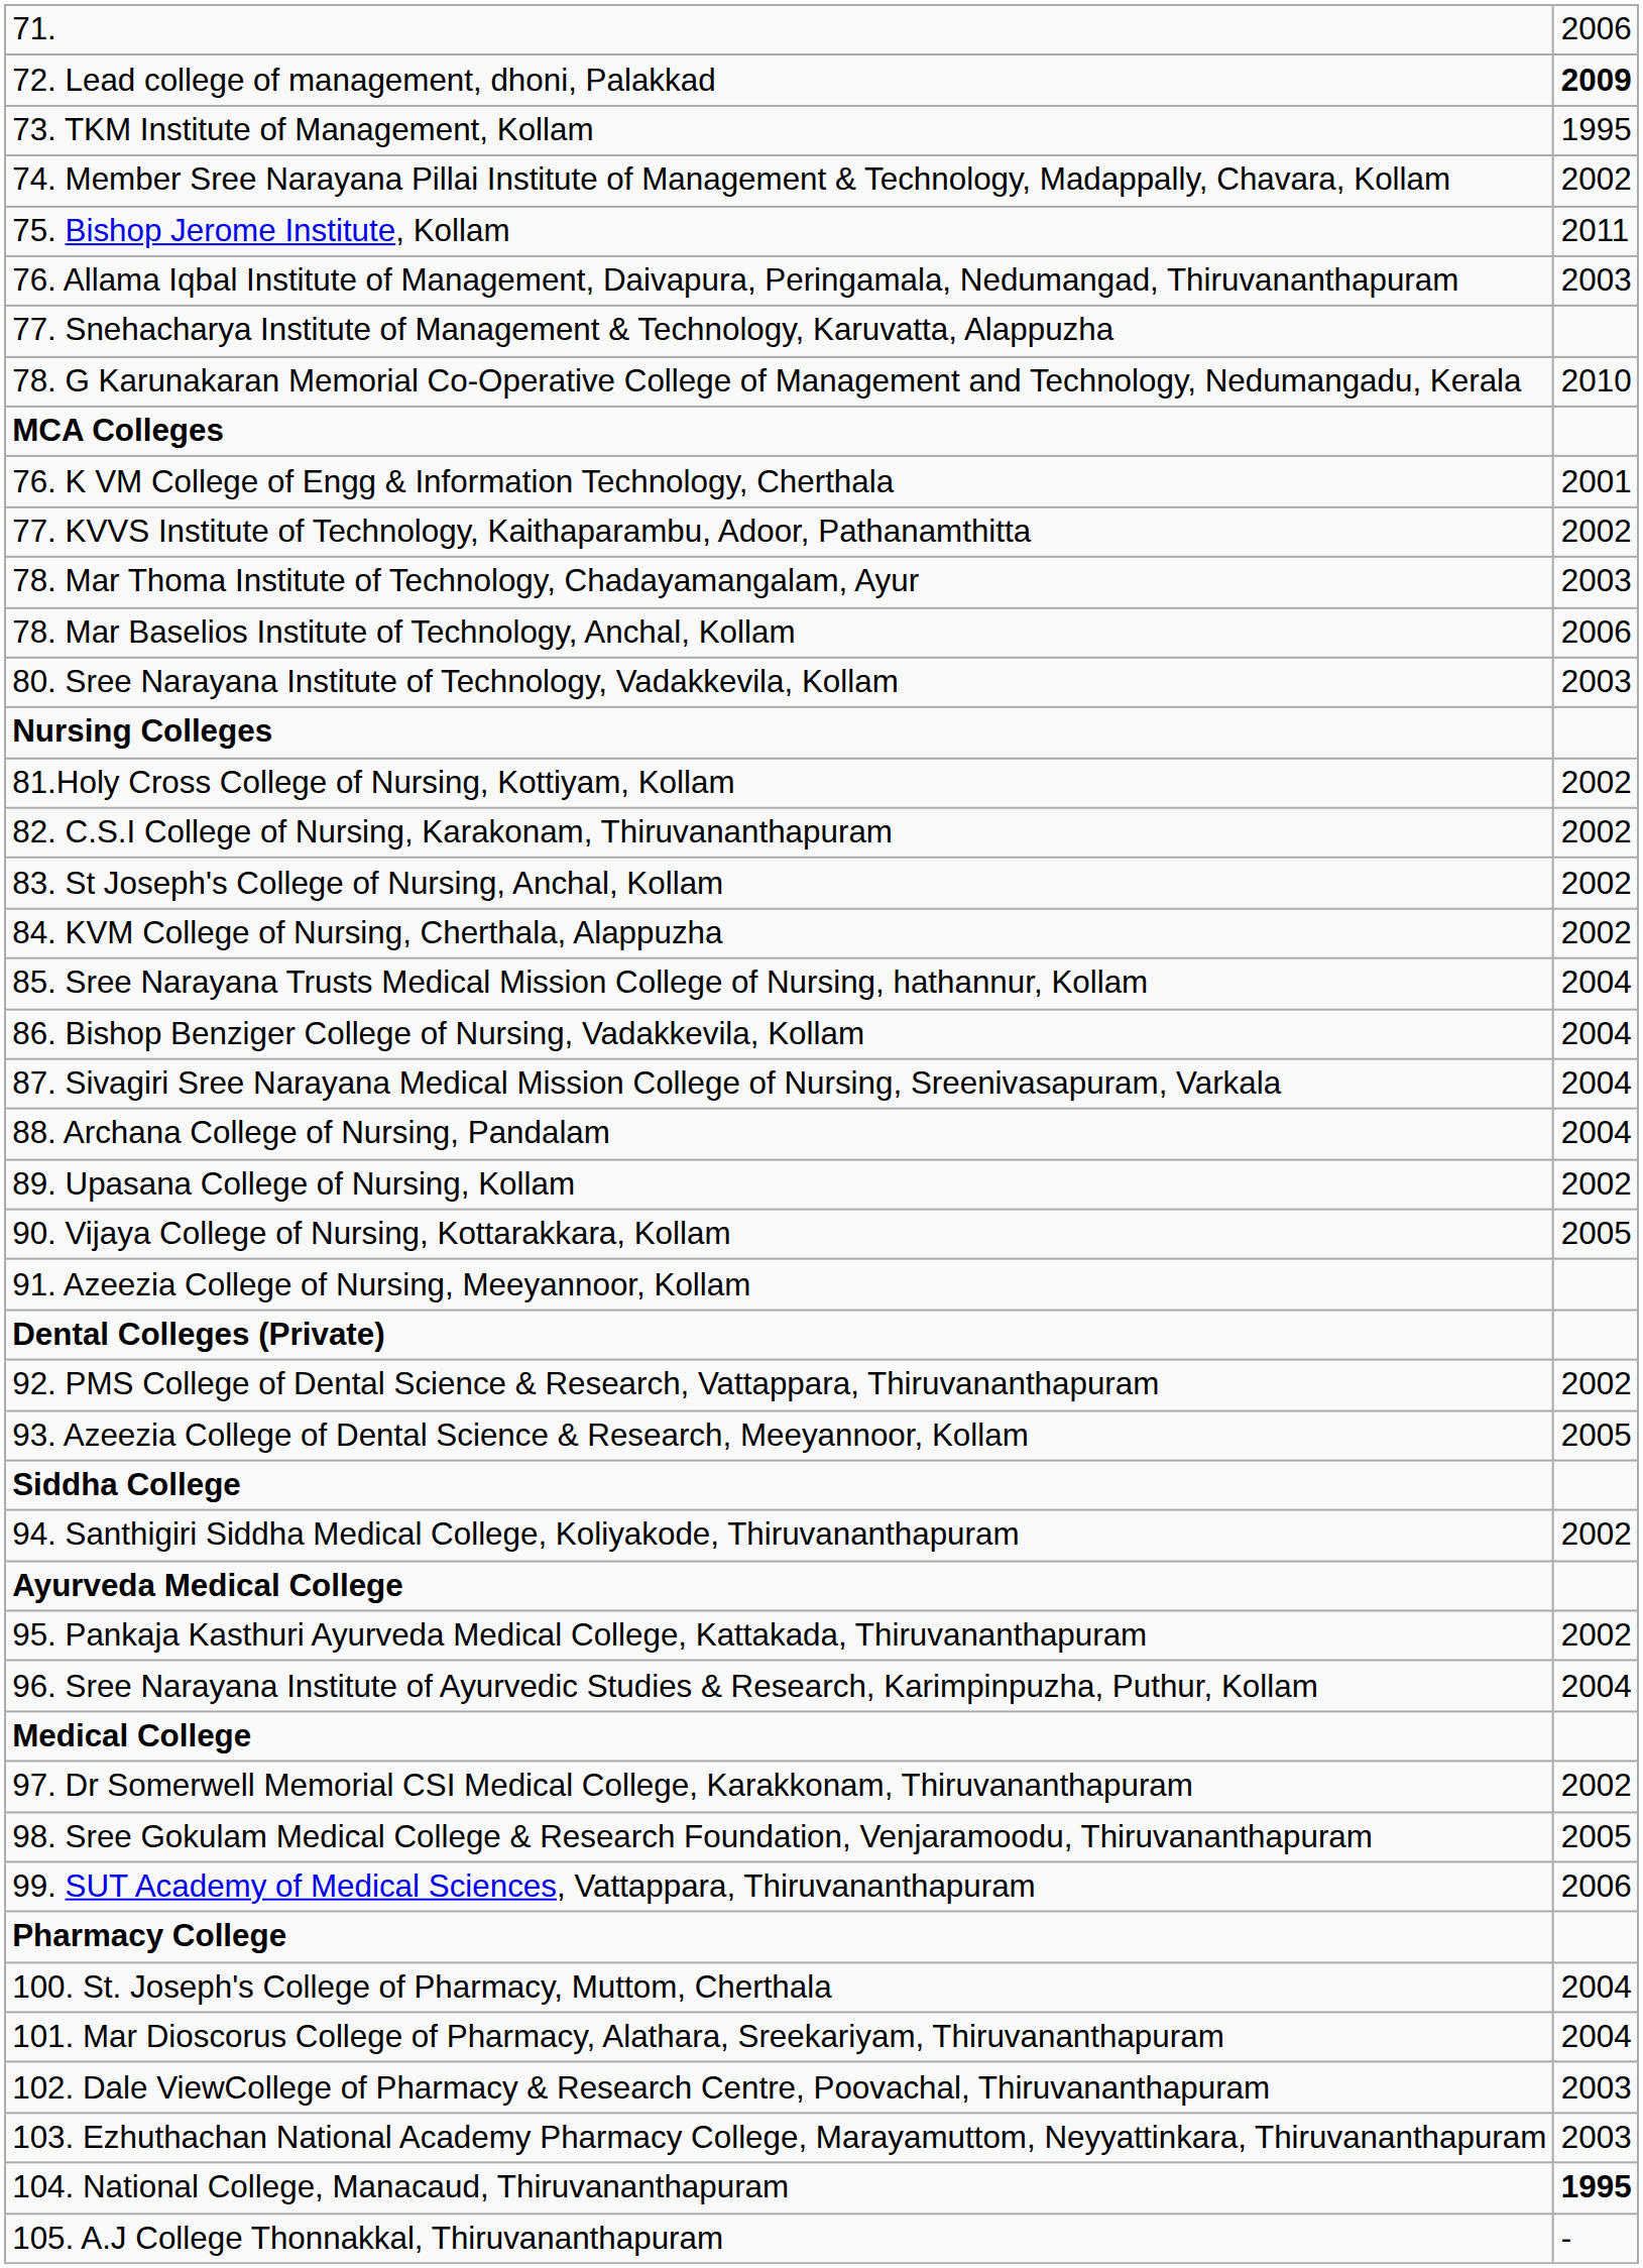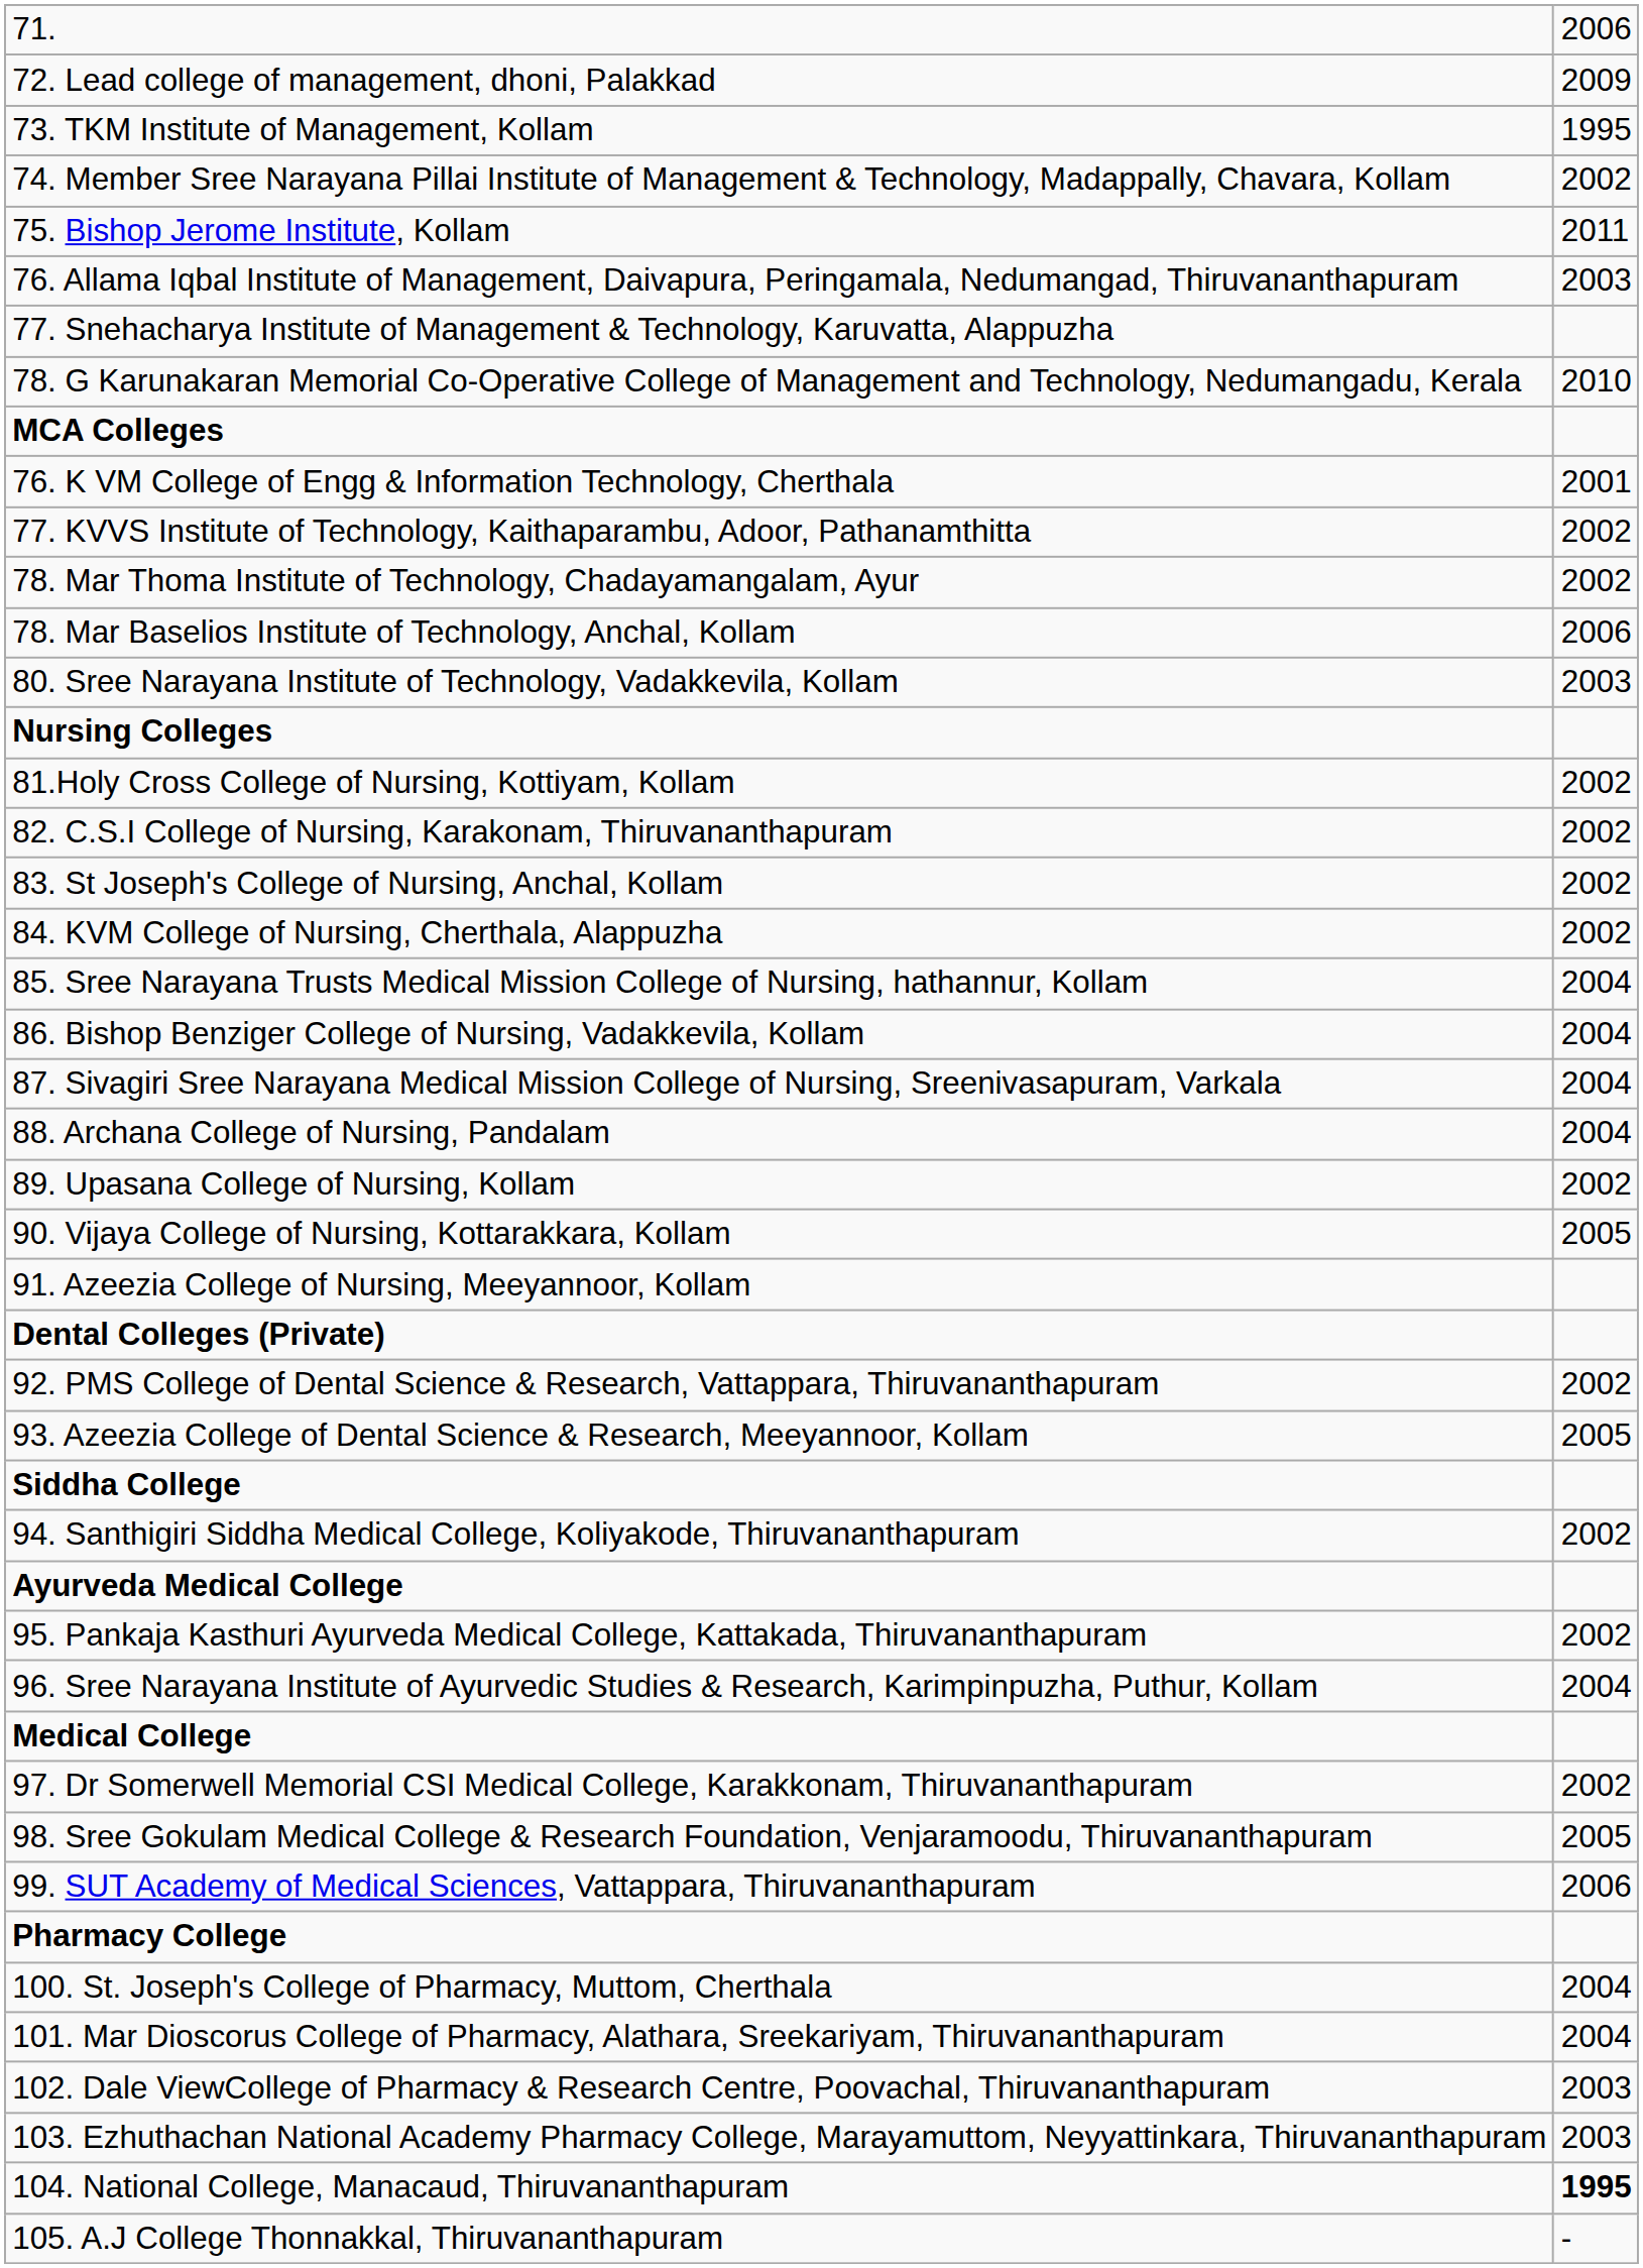 <table class="wikitable sortable">
 <tr>
 <td>71. </td>
 <td>2006</td>
 </tr>
 <tr>
 <td>72. Lead college of management, dhoni, Palakkad</td>
-<td><strong>2009</strong></td>
+<td>2009</td>
 </tr>
 <tr>
 <td>73. TKM Institute of Management, Kollam</td>
 <td>1995</td>
 </tr>
 <tr>
 <td>74. Member Sree Narayana Pillai Institute of Management & Technology, Madappally, Chavara, Kollam</td>
 <td>2002</td>
 </tr>
 <tr>
 <td>75. <a href='#'>Bishop Jerome Institute</a>, Kollam</td>
 <td>2011</td>
 </tr>
 <tr>
 <td>76. Allama Iqbal Institute of Management, Daivapura, Peringamala, Nedumangad, Thiruvananthapuram</td>
 <td>2003</td>
 </tr>
 <tr>
 <td>77. Snehacharya Institute of Management & Technology,  Karuvatta, Alappuzha</td>
 <td></td>
 </tr>
 <tr>
 <td>78. G Karunakaran Memorial Co-Operative College of Management and Technology, Nedumangadu, Kerala</td>
 <td>2010</td>
 </tr>
 <tr>
 <td><strong>MCA Colleges</strong></td>
 <td></td>
 </tr>
 <tr>
 <td>76. K VM College of Engg & Information Technology, Cherthala</td>
 <td>2001</td>
 </tr>
 <tr>
 <td>77. KVVS Institute of Technology, Kaithaparambu, Adoor, Pathanamthitta</td>
 <td>2002</td>
 </tr>
 <tr>
 <td>78. Mar Thoma Institute of Technology, Chadayamangalam, Ayur</td>
-<td>2003</td>
+<td>2002</td>
 </tr>
 <tr>
 <td>78. Mar Baselios Institute of Technology, Anchal, Kollam</td>
 <td>2006</td>
 </tr>
 <tr>
 <td>80. Sree Narayana Institute of Technology, Vadakkevila, Kollam</td>
 <td>2003</td>
 </tr>
 <tr>
 <td><strong>Nursing Colleges</strong></td>
 <td></td>
 </tr>
 <tr>
 <td>81.Holy Cross College of Nursing, Kottiyam, Kollam</td>
 <td>2002</td>
 </tr>
 <tr>
 <td>82. C.S.I College of Nursing, Karakonam, Thiruvananthapuram</td>
 <td>2002</td>
 </tr>
 <tr>
 <td>83. St Joseph's College of Nursing, Anchal, Kollam</td>
 <td>2002</td>
 </tr>
 <tr>
 <td>84. KVM College of Nursing, Cherthala, Alappuzha</td>
 <td>2002</td>
 </tr>
 <tr>
 <td>85. Sree Narayana Trusts Medical Mission College of Nursing, hathannur, Kollam</td>
 <td>2004</td>
 </tr>
 <tr>
 <td>86. Bishop Benziger College of Nursing, Vadakkevila, Kollam</td>
 <td>2004</td>
 </tr>
 <tr>
 <td>87. Sivagiri Sree Narayana Medical Mission College of Nursing, Sreenivasapuram, Varkala</td>
 <td>2004</td>
 </tr>
 <tr>
 <td>88. Archana College of Nursing, Pandalam</td>
 <td>2004</td>
 </tr>
 <tr>
 <td>89. Upasana College of Nursing, Kollam</td>
 <td>2002</td>
 </tr>
 <tr>
 <td>90. Vijaya College of Nursing, Kottarakkara, Kollam</td>
 <td>2005</td>
 </tr>
 <tr>
 <td>91. Azeezia College of Nursing, Meeyannoor, Kollam</td>
 <td></td>
 </tr>
 <tr>
 <td><strong>Dental Colleges (Private)</strong></td>
 <td></td>
 </tr>
 <tr>
 <td>92. PMS College of Dental Science & Research, Vattappara, Thiruvananthapuram</td>
 <td>2002</td>
 </tr>
 <tr>
 <td>93. Azeezia College of Dental Science & Research, Meeyannoor, Kollam</td>
 <td>2005</td>
 </tr>
 <tr>
 <td><strong>Siddha College</strong></td>
 <td></td>
 </tr>
 <tr>
 <td>94. Santhigiri Siddha Medical College, Koliyakode, Thiruvananthapuram</td>
 <td>2002</td>
 </tr>
 <tr>
 <td><strong>Ayurveda Medical College</strong></td>
 <td></td>
 </tr>
 <tr>
 <td>95. Pankaja Kasthuri Ayurveda Medical College, Kattakada, Thiruvananthapuram</td>
 <td>2002</td>
 </tr>
 <tr>
 <td>96. Sree Narayana Institute of Ayurvedic Studies & Research, Karimpinpuzha, Puthur, Kollam</td>
 <td>2004</td>
 </tr>
 <tr>
 <td><strong>Medical College</strong></td>
 <td></td>
 </tr>
 <tr>
 <td>97. Dr Somerwell Memorial CSI Medical College, Karakkonam, Thiruvananthapuram</td>
 <td>2002</td>
 </tr>
 <tr>
 <td>98. Sree Gokulam Medical College & Research Foundation, Venjaramoodu, Thiruvananthapuram</td>
 <td>2005</td>
 </tr>
 <tr>
 <td>99. <a href='#'>SUT Academy of Medical Sciences</a>, Vattappara, Thiruvananthapuram</td>
 <td>2006</td>
 </tr>
 <tr>
 <td><strong>Pharmacy College</strong></td>
 <td></td>
 </tr>
 <tr>
 <td>100. St. Joseph's College of Pharmacy, Muttom, Cherthala</td>
 <td>2004</td>
 </tr>
 <tr>
 <td>101. Mar Dioscorus College of Pharmacy, Alathara, Sreekariyam, Thiruvananthapuram</td>
 <td>2004</td>
 </tr>
 <tr>
 <td>102. Dale ViewCollege of Pharmacy & Research Centre, Poovachal, Thiruvananthapuram</td>
 <td>2003</td>
 </tr>
 <tr>
 <td>103. Ezhuthachan National Academy Pharmacy College, Marayamuttom, Neyyattinkara, Thiruvananthapuram</td>
 <td>2003</td>
 </tr>
 <tr>
 <td>104. National College, Manacaud, Thiruvananthapuram</td>
 <td><strong>1995</strong></td>
 </tr>
 <tr>
 <td>105. A.J College  Thonnakkal, Thiruvananthapuram</td>
 <td>-</td>
 </tr>
 </table>
